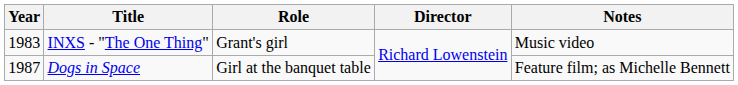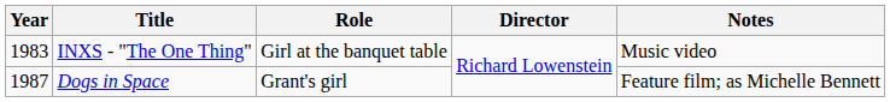 <table class="wikitable">
 <tr>
 <th>Year</th>
 <th>Title</th>
 <th>Role</th>
 <th>Director</th>
 <th>Notes</th>
 </tr>
 <tr>
 <td>1983</td>
 <td><a href='#'>INXS</a> - "<a href='#'>The One Thing</a>"</td>
-<td>Grant's girl</td>
+<td>Girl at the banquet table</td>
 <td rowspan="2"><a href='#'>Richard Lowenstein</a></td>
 <td>Music video</td>
 </tr>
 <tr>
 <td>1987</td>
 <td><em><a href='#'>Dogs in Space</a></em></td>
-<td>Girl at the banquet table</td>
+<td>Grant's girl</td>
 <td>Feature film; as Michelle Bennett</td>
 </tr>
 <tr>
 </tr>
 </table>
